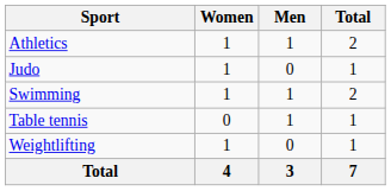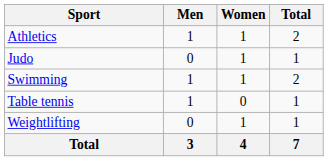 <table class="wikitable sortable" style="text-align:center;">
 <tr>
 <th width=180>Sport</th>
+<th width=55>Men</th>
 <th width=55>Women</th>
-<th width=55>Men</th>
 <th width=55>Total</th>
 </tr>
 <tr>
 <td align=left><a href='#'>Athletics</a></td>
 <td>1</td>
 <td>1</td>
 <td>2</td>
 </tr>
 <tr>
 <td align=left><a href='#'>Judo</a></td>
+<td>0</td>
 <td>1</td>
-<td>0</td>
 <td>1</td>
 </tr>
 <tr>
 <td align=left><a href='#'>Swimming</a></td>
 <td>1</td>
 <td>1</td>
 <td>2</td>
 </tr>
 <tr>
 <td align=left><a href='#'>Table tennis</a></td>
+<td>1</td>
+<td>0</td>
+<td>1</td>
+</tr>
+<tr>
+<td align=left><a href='#'>Weightlifting</a></td>
 <td>0</td>
 <td>1</td>
 <td>1</td>
 </tr>
 <tr>
-<td align=left><a href='#'>Weightlifting</a></td>
-<td>1</td>
-<td>0</td>
-<td>1</td>
-</tr>
-<tr>
 <th>Total</th>
+<th>3</th>
 <th>4</th>
-<th>3</th>
 <th>7</th>
 </tr>
 </table>
